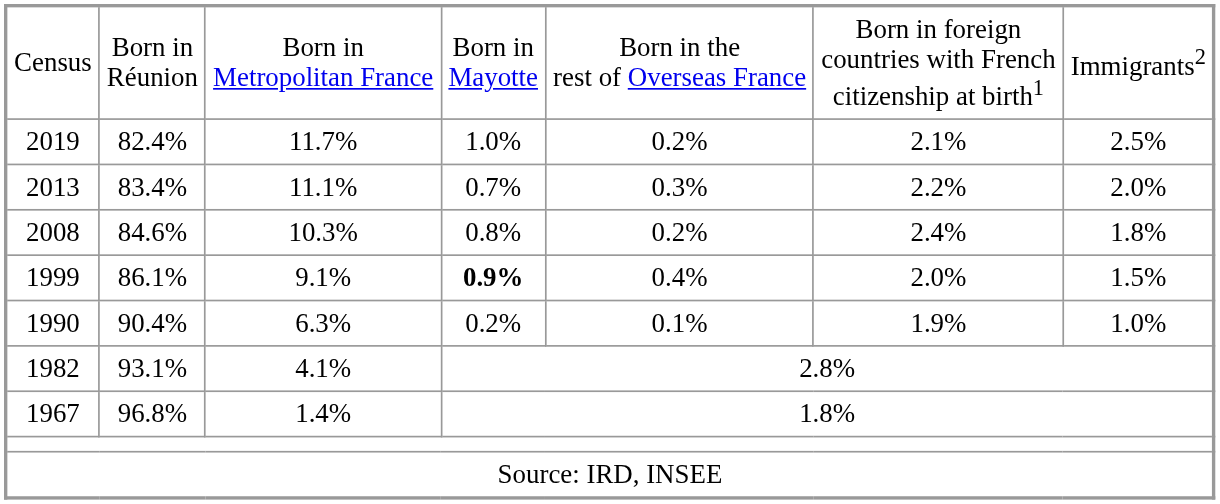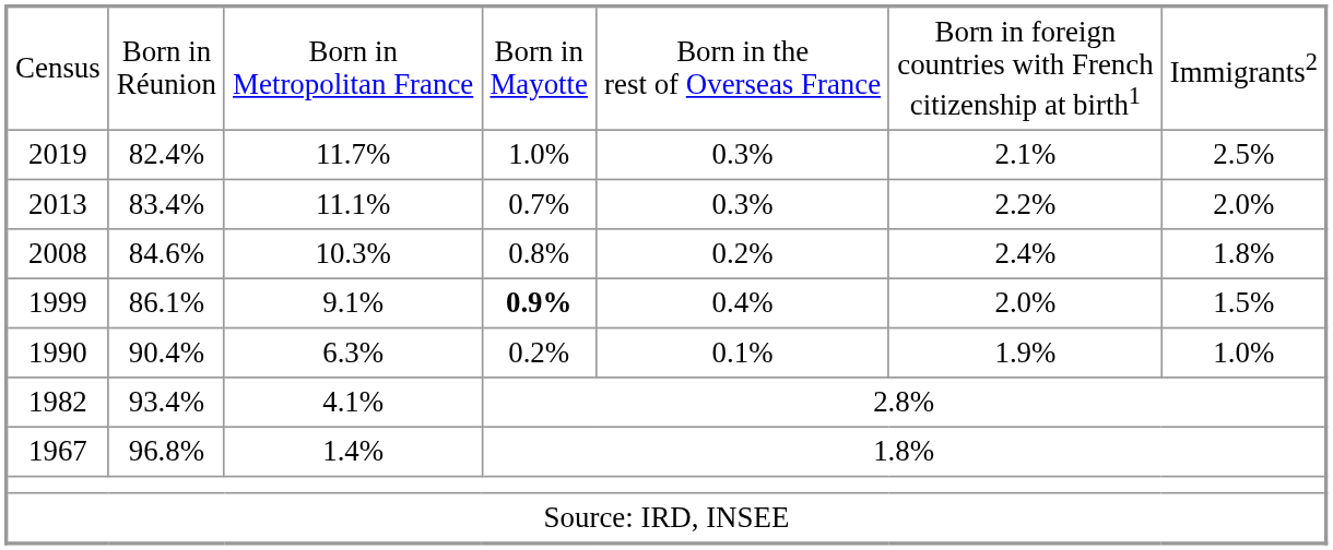 <table style="width:720px; border:2px solid #999;" rules="all" cellspacing="0" cellpadding="4">
 <tr>
 <td align=center>Census</td>
 <td align=center>Born in Réunion</td>
 <td align=center>Born in <a href='#'>Metropolitan France</a></td>
 <td align=center>Born in <a href='#'>Mayotte</a></td>
 <td align=center>Born in the rest of <a href='#'>Overseas France</a></td>
 <td align=center>Born in foreign countries with French citizenship at birth<sup>1</sup></td>
 <td align=center>Immigrants<sup>2</sup></td>
 </tr>
 <tr>
 <td align=center>2019</td>
 <td align=center>82.4%</td>
 <td align=center>11.7%</td>
 <td align=center>1.0%</td>
-<td align=center>0.2%</td>
+<td align=center>0.3%</td>
 <td align=center>2.1%</td>
 <td align=center>2.5%</td>
 </tr>
 <tr>
 <td align=center>2013</td>
 <td align=center>83.4%</td>
 <td align=center>11.1%</td>
 <td align=center>0.7%</td>
 <td align=center>0.3%</td>
 <td align=center>2.2%</td>
 <td align=center>2.0%</td>
 </tr>
 <tr>
 <td align=center>2008</td>
 <td align=center>84.6%</td>
 <td align=center>10.3%</td>
 <td align=center>0.8%</td>
 <td align=center>0.2%</td>
 <td align=center>2.4%</td>
 <td align=center>1.8%</td>
 </tr>
 <tr>
 <td align=center>1999</td>
 <td align=center>86.1%</td>
 <td align=center>9.1%</td>
 <td align=center><strong>0.9%</strong></td>
 <td align=center>0.4%</td>
 <td align=center>2.0%</td>
 <td align=center>1.5%</td>
 </tr>
 <tr>
 <td align=center>1990</td>
 <td align=center>90.4%</td>
 <td align=center>6.3%</td>
 <td align=center>0.2%</td>
 <td align=center>0.1%</td>
 <td align=center>1.9%</td>
 <td align=center>1.0%</td>
 </tr>
 <tr>
 <td align=center>1982</td>
-<td align=center>93.1%</td>
+<td align=center>93.4%</td>
 <td align=center>4.1%</td>
 <td style="text-align:center;" colspan="4">2.8%</td>
 </tr>
 <tr>
 <td align=center>1967</td>
 <td align=center>96.8%</td>
 <td align=center>1.4%</td>
 <td style="text-align:center;" colspan="4">1.8%</td>
 </tr>
 <tr>
 <td style="text-align:left;" colspan="7"></td>
 </tr>
 <tr>
 <td style="text-align:center;" colspan="7">Source: IRD, INSEE</td>
 </tr>
 </table>
